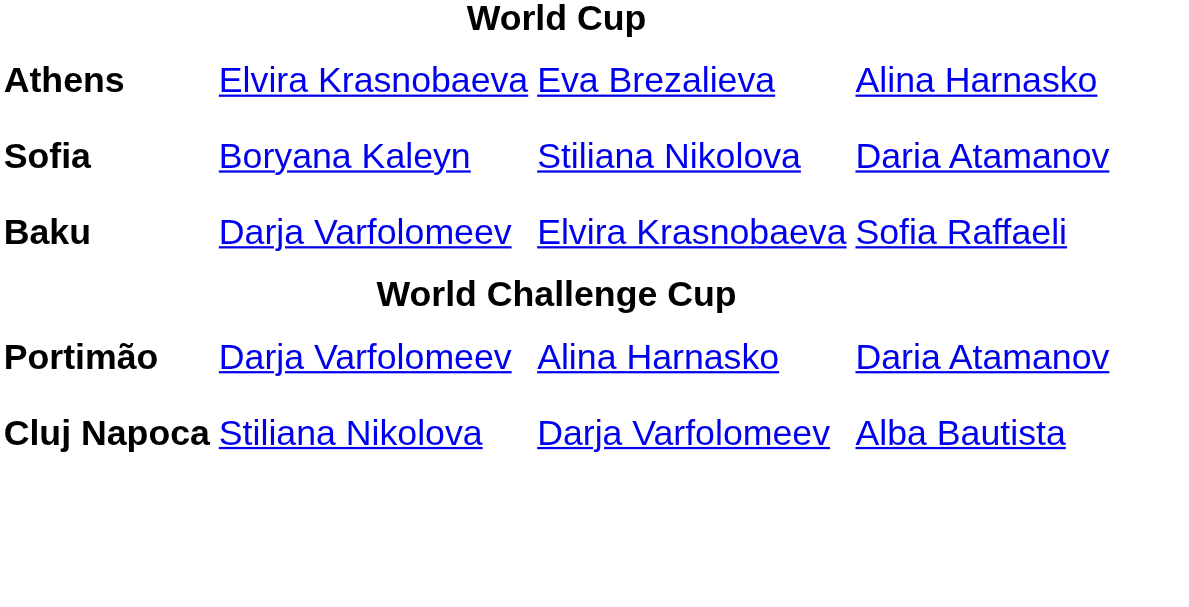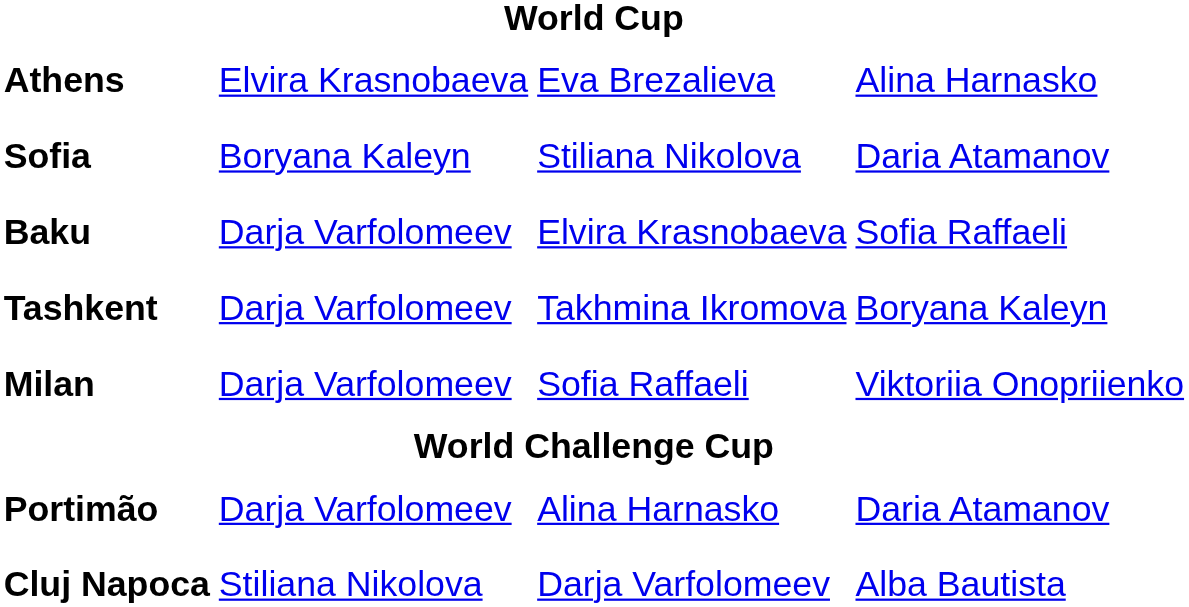 <table>
 <tr>
 <td colspan="4" style="text-align:center;"><strong>World Cup</strong></td>
 </tr>
 <tr>
 <th scope=row style="text-align:left">Athens</th>
 <td style="height:30px;"> <a href='#'>Elvira Krasnobaeva</a></td>
 <td style="height:30px;"> <a href='#'>Eva Brezalieva</a></td>
 <td style="height:30px;"> <a href='#'>Alina Harnasko</a></td>
 </tr>
 <tr>
 <th scope=row style="text-align:left">Sofia</th>
 <td style="height:30px;"> <a href='#'>Boryana Kaleyn</a></td>
 <td style="height:30px;"> <a href='#'>Stiliana Nikolova</a></td>
 <td style="height:30px;"> <a href='#'>Daria Atamanov</a></td>
 </tr>
 <tr>
 <th scope=row style="text-align:left">Baku</th>
 <td style="height:30px;"> <a href='#'>Darja Varfolomeev</a></td>
 <td style="height:30px;"> <a href='#'>Elvira Krasnobaeva</a></td>
 <td style="height:30px;"> <a href='#'>Sofia Raffaeli</a></td>
 </tr>
 <tr>
+<th scope=row style="text-align:left">Tashkent</th>
+<td style="height:30px;"> <a href='#'>Darja Varfolomeev</a></td>
+<td style="height:30px;"> <a href='#'>Takhmina Ikromova</a></td>
+<td style="height:30px;"> <a href='#'>Boryana Kaleyn</a></td>
+</tr>
+<tr>
+<th scope=row style="text-align:left">Milan</th>
+<td style="height:30px;"> <a href='#'>Darja Varfolomeev</a></td>
+<td style="height:30px;"> <a href='#'>Sofia Raffaeli</a></td>
+<td style="height:30px;"> <a href='#'>Viktoriia Onopriienko</a></td>
+</tr>
+<tr>
 <td colspan="4" style="text-align:center;"><strong>World Challenge Cup</strong></td>
 </tr>
 <tr>
 <th scope=row style="text-align:left">Portimão</th>
 <td style="height:30px;"> <a href='#'>Darja Varfolomeev</a></td>
 <td style="height:30px;"> <a href='#'>Alina Harnasko</a></td>
 <td style="height:30px;"> <a href='#'>Daria Atamanov</a></td>
 </tr>
 <tr>
 <th scope=row style="text-align:left">Cluj Napoca</th>
 <td style="height:30px;"> <a href='#'>Stiliana Nikolova</a></td>
 <td style="height:30px;"> <a href='#'>Darja Varfolomeev</a></td>
 <td style="height:30px;"> <a href='#'>Alba Bautista</a></td>
 </tr>
 <tr>
 </tr>
 </table>
